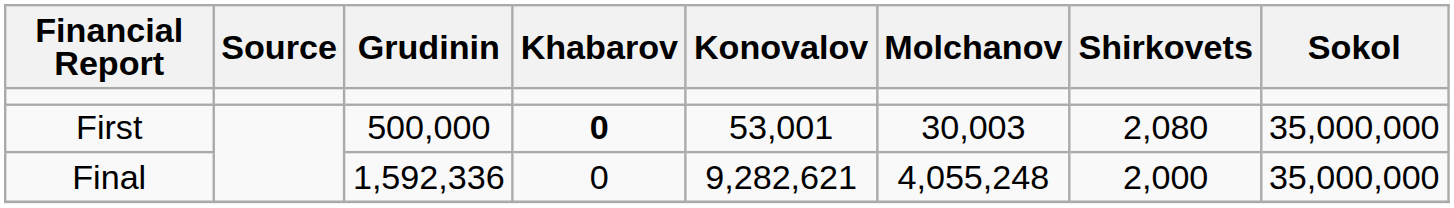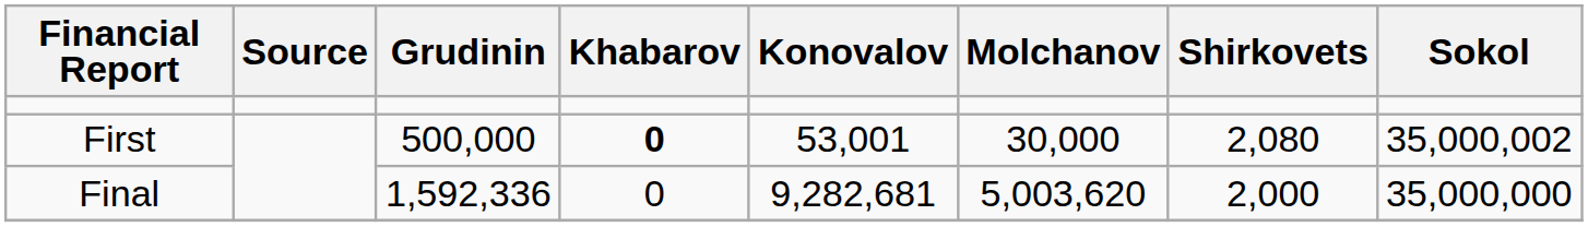 <table class="wikitable" style="text-align:center; font-size:90%; line-height:14px">
 <tr>
 <th>Financial Report</th>
 <th>Source</th>
 <th>Grudinin</th>
 <th>Khabarov</th>
 <th>Konovalov</th>
 <th>Molchanov</th>
 <th>Shirkovets</th>
 <th>Sokol</th>
 </tr>
 <tr>
 <td></td>
 <td></td>
 <td bgcolor=></td>
 <td bgcolor=></td>
 <td bgcolor=></td>
 <td bgcolor=></td>
 <td bgcolor=></td>
 <td bgcolor=></td>
 </tr>
 <tr align=center>
 <td>First</td>
 <td rowspan=2></td>
 <td>500,000</td>
 <td><strong>0</strong></td>
 <td>53,001</td>
-<td>30,003</td>
+<td>30,000</td>
 <td>2,080</td>
-<td>35,000,000</td>
+<td>35,000,002</td>
 </tr>
 <tr>
 <td>Final</td>
 <td>1,592,336</td>
 <td>0</td>
-<td>9,282,621</td>
-<td>4,055,248</td>
+<td>9,282,681</td>
+<td>5,003,620</td>
 <td>2,000</td>
 <td>35,000,000</td>
 </tr>
 <tr>
 </tr>
 </table>
